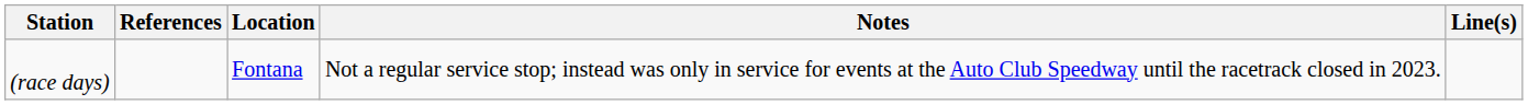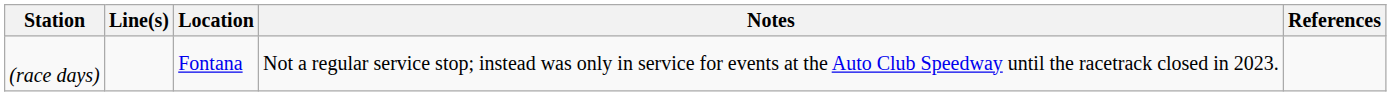 <table class="wikitable sortable sticky-header">
 <tr>
 <th>Station</th>
-<th class="unsortable">References</th>
+<th>Line(s)</th>
 <th>Location</th>
 <th>Notes</th>
-<th>Line(s)</th>
+<th class="unsortable">References</th>
 </tr>
 <tr>
 <td><br><em>(race days)</em></td>
 <td></td>
 <td><a href='#'>Fontana</a></td>
 <td>Not a regular service stop; instead was only in service for events at the <a href='#'>Auto Club Speedway</a> until the racetrack closed in 2023.</td>
 <td></td>
 </tr>
 </table>
